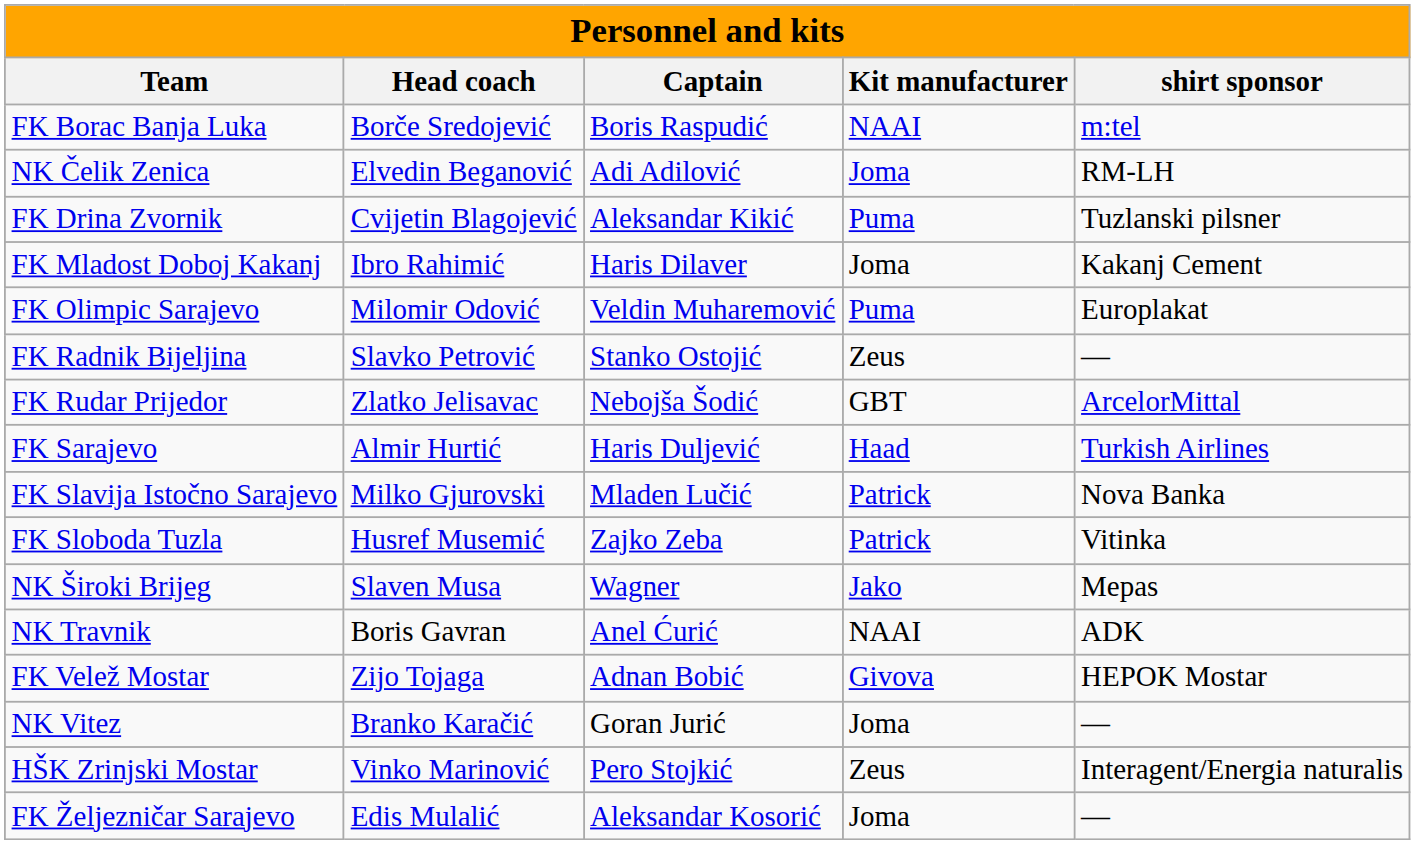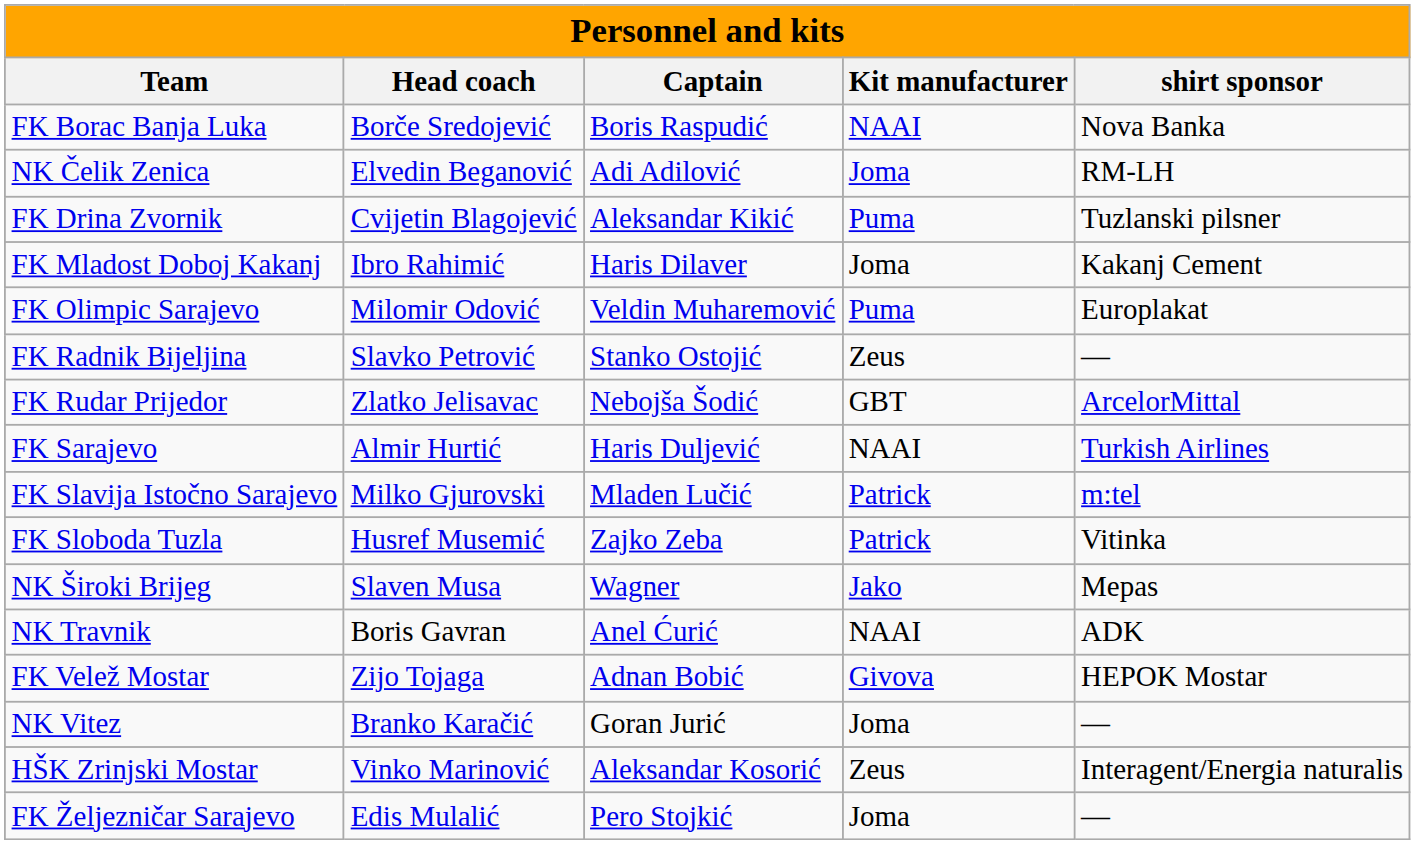 <table class="wikitable sortable" style="text-align:left; margin-top:0.2em">
 <tr>
 <th style="color:black; background:orange; text-align:center;" colspan="7"><big>Personnel and kits</big></th>
 </tr>
 <tr>
 <th>Team</th>
 <th>Head coach</th>
 <th>Captain</th>
 <th>Kit manufacturer</th>
 <th>shirt sponsor</th>
 </tr>
 <tr>
 <td><a href='#'>FK Borac Banja Luka</a></td>
 <td> <a href='#'>Borče Sredojević</a></td>
 <td> <a href='#'>Boris Raspudić</a></td>
 <td><a href='#'>NAAI</a></td>
-<td><a href='#'>m:tel</a></td>
+<td>Nova Banka</td>
 </tr>
 <tr>
 <td><a href='#'>NK Čelik Zenica</a></td>
 <td> <a href='#'>Elvedin Beganović</a></td>
 <td> <a href='#'>Adi Adilović</a></td>
 <td><a href='#'>Joma</a></td>
 <td>RM-LH</td>
 </tr>
 <tr>
 <td><a href='#'>FK Drina Zvornik</a></td>
 <td> <a href='#'>Cvijetin Blagojević</a></td>
 <td> <a href='#'>Aleksandar Kikić</a></td>
 <td><a href='#'>Puma</a></td>
 <td>Tuzlanski pilsner</td>
 </tr>
 <tr>
 <td><a href='#'>FK Mladost Doboj Kakanj</a></td>
 <td> <a href='#'>Ibro Rahimić</a></td>
 <td> <a href='#'>Haris Dilaver</a></td>
 <td>Joma</td>
 <td>Kakanj Cement</td>
 </tr>
 <tr>
 <td><a href='#'>FK Olimpic Sarajevo</a></td>
 <td> <a href='#'>Milomir Odović</a></td>
 <td> <a href='#'>Veldin Muharemović</a></td>
 <td><a href='#'>Puma</a></td>
 <td>Europlakat</td>
 </tr>
 <tr>
 <td><a href='#'>FK Radnik Bijeljina</a></td>
 <td> <a href='#'>Slavko Petrović</a></td>
 <td> <a href='#'>Stanko Ostojić</a></td>
 <td>Zeus</td>
 <td>—</td>
 </tr>
 <tr>
 <td><a href='#'>FK Rudar Prijedor</a></td>
 <td> <a href='#'>Zlatko Jelisavac</a></td>
 <td> <a href='#'>Nebojša Šodić</a></td>
 <td>GBT</td>
 <td><a href='#'>ArcelorMittal</a></td>
 </tr>
 <tr>
 <td><a href='#'>FK Sarajevo</a></td>
 <td> <a href='#'>Almir Hurtić</a></td>
 <td> <a href='#'>Haris Duljević</a></td>
-<td><a href='#'>Haad</a></td>
+<td>NAAI</td>
 <td><a href='#'>Turkish Airlines</a></td>
 </tr>
 <tr>
 <td><a href='#'>FK Slavija Istočno Sarajevo</a></td>
 <td> <a href='#'>Milko Gjurovski</a></td>
 <td> <a href='#'>Mladen Lučić</a></td>
 <td><a href='#'>Patrick</a></td>
-<td>Nova Banka</td>
+<td><a href='#'>m:tel</a></td>
 </tr>
 <tr>
 <td><a href='#'>FK Sloboda Tuzla</a></td>
 <td> <a href='#'>Husref Musemić</a></td>
 <td> <a href='#'>Zajko Zeba</a></td>
 <td><a href='#'>Patrick</a></td>
 <td>Vitinka</td>
 </tr>
 <tr>
 <td><a href='#'>NK Široki Brijeg</a></td>
 <td> <a href='#'>Slaven Musa</a></td>
 <td> <a href='#'>Wagner</a></td>
 <td><a href='#'>Jako</a></td>
 <td>Mepas</td>
 </tr>
 <tr>
 <td><a href='#'>NK Travnik</a></td>
 <td> Boris Gavran</td>
 <td> <a href='#'>Anel Ćurić</a></td>
 <td>NAAI</td>
 <td>ADK</td>
 </tr>
 <tr>
 <td><a href='#'>FK Velež Mostar</a></td>
 <td> <a href='#'>Zijo Tojaga</a></td>
 <td> <a href='#'>Adnan Bobić</a></td>
 <td><a href='#'>Givova</a></td>
 <td>HEPOK Mostar</td>
 </tr>
 <tr>
 <td><a href='#'>NK Vitez</a></td>
 <td> <a href='#'>Branko Karačić</a></td>
 <td> Goran Jurić</td>
 <td>Joma</td>
 <td>—</td>
 </tr>
 <tr>
 <td><a href='#'>HŠK Zrinjski Mostar</a></td>
 <td> <a href='#'>Vinko Marinović</a></td>
-<td> <a href='#'>Pero Stojkić</a></td>
+<td> <a href='#'>Aleksandar Kosorić</a></td>
 <td>Zeus</td>
 <td>Interagent/Energia naturalis</td>
 </tr>
 <tr>
 <td><a href='#'>FK Željezničar Sarajevo</a></td>
 <td> <a href='#'>Edis Mulalić</a></td>
-<td> <a href='#'>Aleksandar Kosorić</a></td>
+<td> <a href='#'>Pero Stojkić</a></td>
 <td>Joma</td>
 <td>—</td>
 </tr>
 </table>
